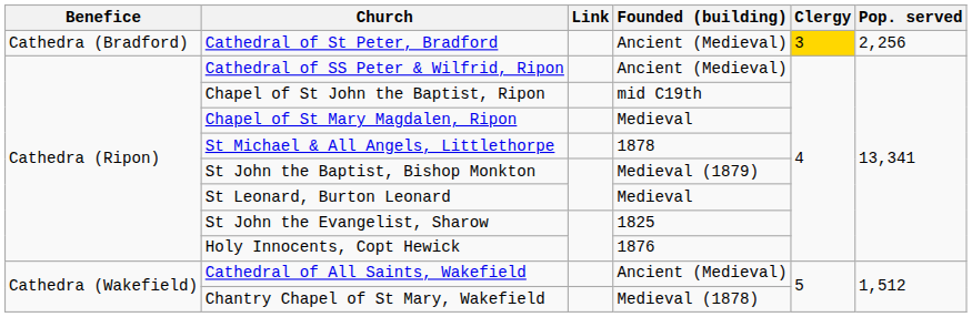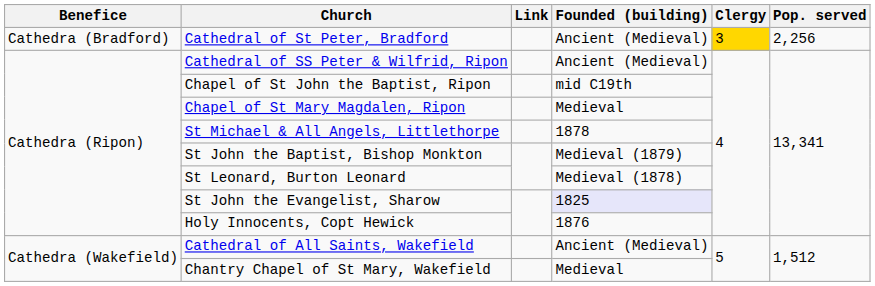 <table class="wikitable sortable">
 <tr>
 <th>Benefice</th>
 <th>Church</th>
 <th>Link</th>
 <th>Founded (building)</th>
 <th>Clergy</th>
 <th>Pop. served</th>
 </tr>
 <tr>
 <td>Cathedra (Bradford)</td>
 <td><a href='#'>Cathedral of St Peter, Bradford</a></td>
 <td></td>
 <td>Ancient (Medieval)</td>
 <td style="background: gold;">3</td>
 <td>2,256</td>
 </tr>
 <tr>
 <td rowspan="8">Cathedra (Ripon)</td>
 <td><a href='#'>Cathedral of SS Peter & Wilfrid, Ripon</a></td>
 <td></td>
 <td>Ancient (Medieval)</td>
 <td rowspan="8">4</td>
 <td rowspan="8">13,341</td>
 </tr>
 <tr>
 <td>Chapel of St John the Baptist, Ripon</td>
 <td></td>
 <td>mid C19th</td>
 </tr>
 <tr>
 <td><a href='#'>Chapel of St Mary Magdalen, Ripon</a></td>
 <td></td>
 <td>Medieval</td>
 </tr>
 <tr>
 <td><a href='#'>St Michael & All Angels, Littlethorpe</a></td>
 <td></td>
 <td>1878</td>
 </tr>
 <tr>
 <td>St John the Baptist, Bishop Monkton</td>
 <td rowspan="2"></td>
 <td>Medieval (1879)</td>
 </tr>
 <tr>
 <td>St Leonard, Burton Leonard</td>
-<td>Medieval</td>
+<td>Medieval (1878)</td>
 </tr>
 <tr>
 <td>St John the Evangelist, Sharow</td>
 <td rowspan="2"></td>
-<td>1825</td>
+<td style="background: lavender;">1825</td>
 </tr>
 <tr>
 <td>Holy Innocents, Copt Hewick</td>
 <td>1876</td>
 </tr>
 <tr>
 <td rowspan="2">Cathedra (Wakefield)</td>
 <td><a href='#'>Cathedral of All Saints, Wakefield</a></td>
 <td></td>
 <td>Ancient (Medieval)</td>
 <td rowspan="2">5</td>
 <td rowspan="2">1,512</td>
 </tr>
 <tr>
 <td>Chantry Chapel of St Mary, Wakefield</td>
 <td></td>
-<td>Medieval (1878)</td>
+<td>Medieval</td>
 </tr>
 </table>
